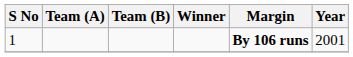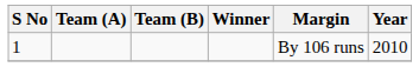 <table class="wikitable" style="margin: 1em auto 1em auto">
 <tr>
 <th>S No</th>
 <th>Team (A)</th>
 <th>Team (B)</th>
 <th>Winner</th>
 <th>Margin</th>
 <th>Year</th>
 </tr>
 <tr>
 <td>1</td>
 <td></td>
 <td></td>
 <td></td>
-<td><strong>By 106 runs</strong></td>
-<td>2001</td>
+<td>By 106 runs</td>
+<td>2010</td>
 </tr>
 <tr>
 </tr>
 </table>
